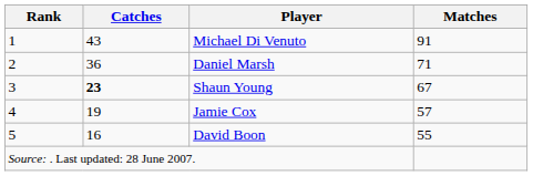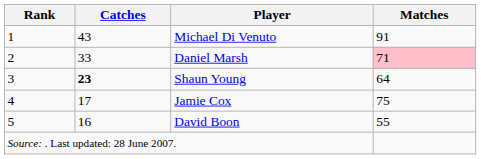 <table class="wikitable" width=90%>
 <tr>
 <th>Rank</th>
 <th><a href='#'>Catches</a></th>
 <th>Player</th>
 <th>Matches</th>
 </tr>
 <tr>
 <td>1</td>
 <td>43</td>
 <td><a href='#'>Michael Di Venuto</a></td>
 <td>91</td>
 </tr>
 <tr>
 <td>2</td>
-<td>36</td>
+<td>33</td>
 <td><a href='#'>Daniel Marsh</a></td>
-<td>71</td>
+<td style="background: pink;">71</td>
 </tr>
 <tr>
 <td>3</td>
 <td><strong>23</strong></td>
 <td><a href='#'>Shaun Young</a></td>
-<td>67</td>
+<td>64</td>
 </tr>
 <tr>
 <td>4</td>
-<td>19</td>
+<td>17</td>
 <td><a href='#'>Jamie Cox</a></td>
-<td>57</td>
+<td>75</td>
 </tr>
 <tr>
 <td>5</td>
 <td>16</td>
 <td><a href='#'>David Boon</a></td>
 <td>55</td>
 </tr>
 <tr>
 <td colspan=3><small><em>Source: </em>. Last updated: 28 June 2007.</small></td>
 </tr>
 </table>
